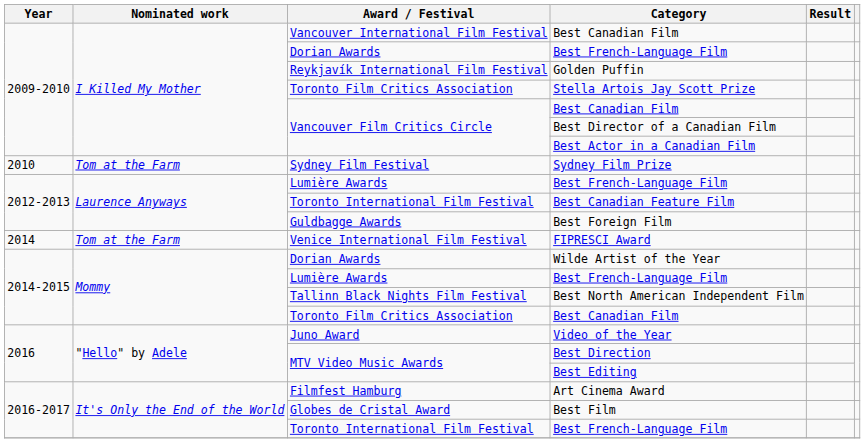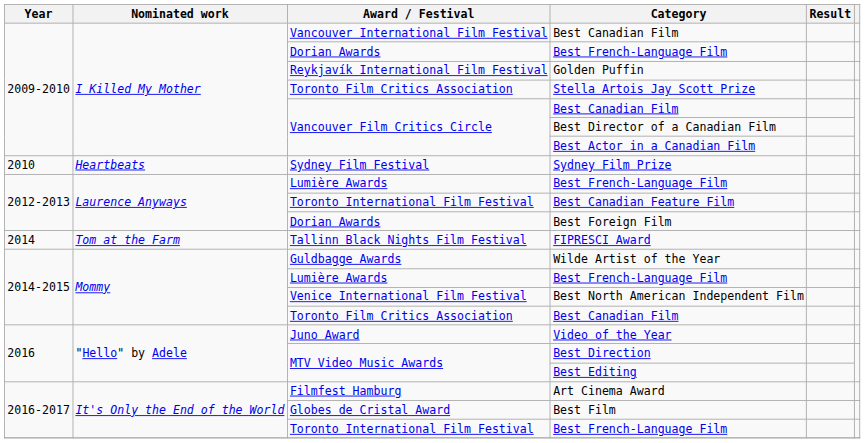 <table class="wikitable sortable">
 <tr>
 <th>Year</th>
 <th>Nominated work</th>
 <th>Award / Festival</th>
 <th>Category</th>
 <th>Result</th>
 <th></th>
 </tr>
 <tr>
 <td rowspan="7">2009-2010</td>
 <td rowspan="7"><em><a href='#'>I Killed My Mother</a></em></td>
 <td rowspan="1"><a href='#'>Vancouver International Film Festival</a></td>
 <td>Best Canadian Film</td>
 <td></td>
 <td rowspan=1></td>
 </tr>
 <tr>
 <td rowspan="1"><a href='#'>Dorian Awards</a></td>
 <td><a href='#'>Best French-Language Film</a></td>
 <td></td>
 <td rowspan=1></td>
 </tr>
 <tr>
 <td rowspan=1><a href='#'>Reykjavík International Film Festival</a></td>
 <td>Golden Puffin</td>
 <td></td>
 <td rowspan=1></td>
 </tr>
 <tr>
 <td rowspan="1"><a href='#'>Toronto Film Critics Association</a></td>
 <td><a href='#'>Stella Artois Jay Scott Prize</a></td>
 <td></td>
 <td rowspan=1></td>
 </tr>
 <tr>
 <td rowspan=3><a href='#'>Vancouver Film Critics Circle</a></td>
 <td><a href='#'>Best Canadian Film</a></td>
 <td></td>
 <td rowspan=3></td>
 </tr>
 <tr>
 <td>Best Director of a Canadian Film</td>
 <td></td>
 </tr>
 <tr>
 <td><a href='#'>Best Actor in a Canadian Film</a></td>
 <td></td>
 </tr>
 <tr>
 <td rowspan="1">2010</td>
-<td rowspan="1"><em><a href='#'>Tom at the Farm</a></em></td>
+<td rowspan="1"><em><a href='#'>Heartbeats</a></em></td>
 <td><a href='#'>Sydney Film Festival</a></td>
 <td><a href='#'>Sydney Film Prize</a></td>
 <td></td>
 <td rowspan="1"></td>
 </tr>
 <tr>
 <td rowspan="3">2012-2013</td>
 <td rowspan="3"><em><a href='#'>Laurence Anyways</a></em></td>
 <td><a href='#'>Lumière Awards</a></td>
 <td><a href='#'>Best French-Language Film</a></td>
 <td></td>
 <td></td>
 </tr>
 <tr>
 <td><a href='#'>Toronto International Film Festival</a></td>
 <td><a href='#'>Best Canadian Feature Film</a></td>
 <td></td>
 <td rowspan="1"></td>
 </tr>
 <tr>
-<td><a href='#'>Guldbagge Awards</a></td>
+<td rowspan="1"><a href='#'>Dorian Awards</a></td>
 <td>Best Foreign Film</td>
 <td></td>
 <td rowspan="1"></td>
 </tr>
 <tr>
 <td rowspan="1">2014</td>
 <td rowspan="1"><em><a href='#'>Tom at the Farm</a></em></td>
-<td rowspan="1"><a href='#'>Venice International Film Festival</a></td>
+<td rowspan=1><a href='#'>Tallinn Black Nights Film Festival</a></td>
 <td><a href='#'>FIPRESCI Award</a></td>
 <td></td>
 <td rowspan="1"></td>
 </tr>
 <tr>
 <td rowspan="4">2014-2015</td>
 <td rowspan="4"><em><a href='#'>Mommy</a></em></td>
-<td rowspan="1"><a href='#'>Dorian Awards</a></td>
+<td><a href='#'>Guldbagge Awards</a></td>
 <td>Wilde Artist of the Year</td>
 <td></td>
 <td rowspan=1></td>
 </tr>
 <tr>
 <td rowspan=1><a href='#'>Lumière Awards</a></td>
 <td><a href='#'>Best French-Language Film</a></td>
 <td></td>
 <td rowspan=1></td>
 </tr>
 <tr>
-<td rowspan=1><a href='#'>Tallinn Black Nights Film Festival</a></td>
+<td rowspan="1"><a href='#'>Venice International Film Festival</a></td>
 <td>Best North American Independent Film</td>
 <td></td>
 <td rowspan=1></td>
 </tr>
 <tr>
 <td rowspan="1"><a href='#'>Toronto Film Critics Association</a></td>
 <td><a href='#'>Best Canadian Film</a></td>
 <td></td>
 <td rowspan=1></td>
 </tr>
 <tr>
 <td rowspan="3">2016</td>
 <td rowspan="3">"<a href='#'>Hello</a>" by <a href='#'>Adele</a></td>
 <td rowspan="1"><a href='#'>Juno Award</a></td>
 <td><a href='#'>Video of the Year</a></td>
 <td></td>
 <td rowspan=1></td>
 </tr>
 <tr>
 <td rowspan="2"><a href='#'>MTV Video Music Awards</a></td>
 <td><a href='#'>Best Direction</a></td>
 <td></td>
 <td rowspan=2></td>
 </tr>
 <tr>
 <td><a href='#'>Best Editing</a></td>
 <td></td>
 </tr>
 <tr>
 <td rowspan="3">2016-2017</td>
 <td rowspan="3"><em><a href='#'>It's Only the End of the World</a></em></td>
 <td rowspan="1"><a href='#'>Filmfest Hamburg</a></td>
 <td>Art Cinema Award</td>
 <td></td>
 <td rowspan=1></td>
 </tr>
 <tr>
 <td rowspan=1><a href='#'>Globes de Cristal Award</a></td>
 <td>Best Film</td>
 <td></td>
 <td rowspan=1></td>
 </tr>
 <tr>
 <td><a href='#'>Toronto International Film Festival</a></td>
 <td><a href='#'>Best French-Language Film</a></td>
 <td></td>
 <td rowspan=1></td>
 </tr>
 <tr>
 </tr>
 </table>
